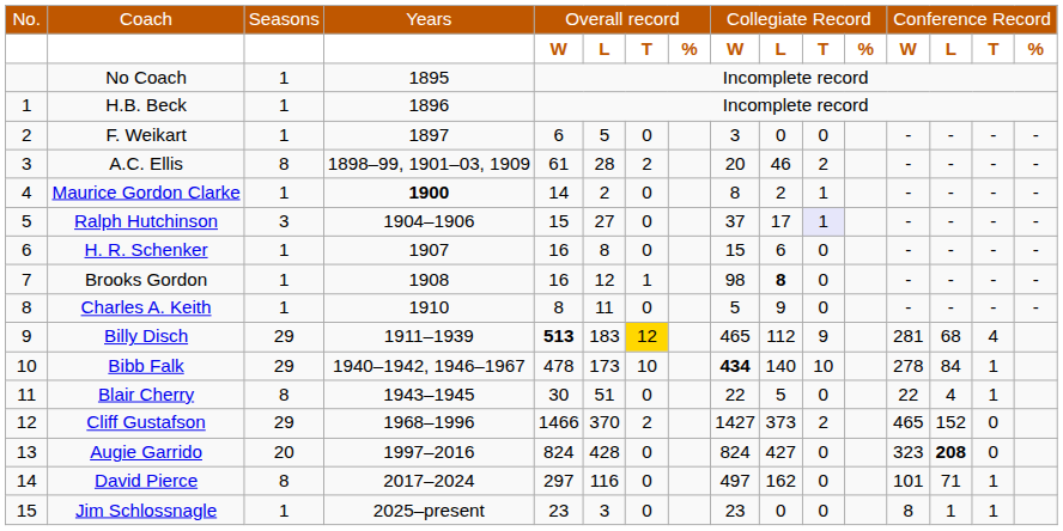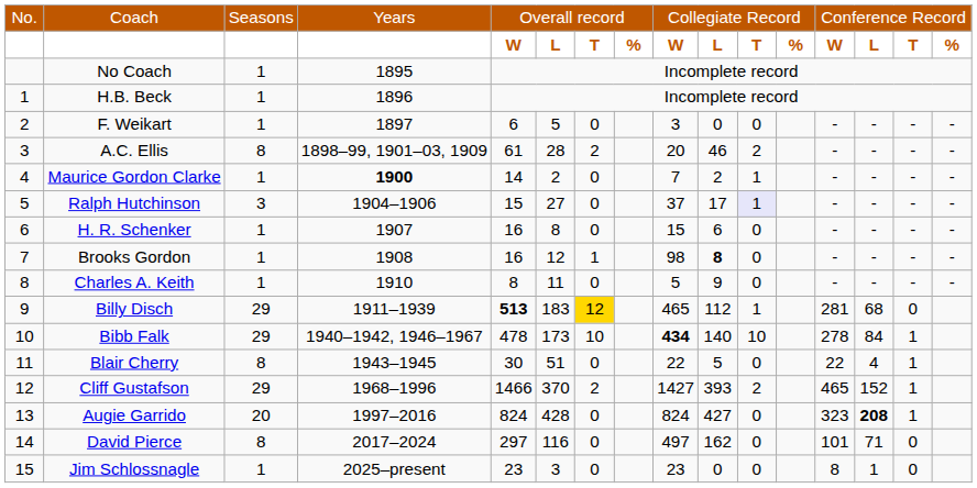 <table class="wikitable" style="text-align:center">
 <tr>
 <td style= "width:30px; background: #BF5700; color:white">No.</td>
 <td style= "background: #BF5700; color:white">Coach</td>
 <td style= "background: #BF5700; color:white">Seasons</td>
 <td style= "background: #BF5700; color:white">Years</td>
 <td colspan="4" style= "background: #BF5700; color:white">Overall record</td>
 <td colspan="4" style= "background: #BF5700; color:white">Collegiate Record</td>
 <td colspan="4" style= "background: #BF5700; color:white">Conference Record</td>
 </tr>
 <tr>
 <th style="background: white; color:#BF5700"></th>
 <th style="background: white; color:#BF5700"></th>
 <th style="background: white; color:#BF5700"></th>
 <th style="background: white; color:#BF5700"></th>
 <th style="width:30px; background: white; color:#BF5700">W</th>
 <th style="width:30px; background: white; color:#BF5700">L</th>
 <th style="width:30px; background: white; color:#BF5700">T</th>
 <th style="width:30px; background: white; color:#BF5700">%</th>
 <th style="width:30px; background: white; color:#BF5700">W</th>
 <th style="width:30px; background: white; color:#BF5700">L</th>
 <th style="width:30px; background: white; color:#BF5700">T</th>
 <th style="width:30px; background: white; color:#BF5700">%</th>
 <th style="width:30px; background: white; color:#BF5700">W</th>
 <th style="width:30px; background: white; color:#BF5700">L</th>
 <th style="width:30px; background: white; color:#BF5700">T</th>
 <th style="width:30px; background: white; color:#BF5700">%</th>
 </tr>
 <tr>
 <td></td>
 <td>No Coach</td>
 <td>1</td>
 <td>1895</td>
 <td colspan="12">Incomplete record</td>
 </tr>
 <tr>
 <td>1</td>
 <td>H.B. Beck</td>
 <td>1</td>
 <td>1896</td>
 <td colspan="12">Incomplete record</td>
 </tr>
 <tr>
 <td>2</td>
 <td>F. Weikart</td>
 <td>1</td>
 <td>1897</td>
 <td>6</td>
 <td>5</td>
 <td>0</td>
 <td></td>
 <td>3</td>
 <td>0</td>
 <td>0</td>
 <td></td>
 <td>-</td>
 <td>-</td>
 <td>-</td>
 <td>-</td>
 </tr>
 <tr>
 <td>3</td>
 <td>A.C. Ellis</td>
 <td>8</td>
 <td>1898–99, 1901–03, 1909</td>
 <td>61</td>
 <td>28</td>
 <td>2</td>
 <td></td>
 <td>20</td>
 <td>46</td>
 <td>2</td>
 <td></td>
 <td>-</td>
 <td>-</td>
 <td>-</td>
 <td>-</td>
 </tr>
 <tr>
 <td>4</td>
 <td><a href='#'>Maurice Gordon Clarke</a></td>
 <td>1</td>
 <td><strong>1900</strong></td>
 <td>14</td>
 <td>2</td>
 <td>0</td>
 <td></td>
-<td>8</td>
+<td>7</td>
 <td>2</td>
 <td>1</td>
 <td></td>
 <td>-</td>
 <td>-</td>
 <td>-</td>
 <td>-</td>
 </tr>
 <tr>
 <td>5</td>
 <td><a href='#'>Ralph Hutchinson</a></td>
 <td>3</td>
 <td>1904–1906</td>
 <td>15</td>
 <td>27</td>
 <td>0</td>
 <td></td>
 <td>37</td>
 <td>17</td>
 <td style="background: lavender;">1</td>
 <td></td>
 <td>-</td>
 <td>-</td>
 <td>-</td>
 <td>-</td>
 </tr>
 <tr>
 <td>6</td>
 <td><a href='#'>H. R. Schenker</a></td>
 <td>1</td>
 <td>1907</td>
 <td>16</td>
 <td>8</td>
 <td>0</td>
 <td></td>
 <td>15</td>
 <td>6</td>
 <td>0</td>
 <td></td>
 <td>-</td>
 <td>-</td>
 <td>-</td>
 <td>-</td>
 </tr>
 <tr>
 <td>7</td>
 <td>Brooks Gordon</td>
 <td>1</td>
 <td>1908</td>
 <td>16</td>
 <td>12</td>
 <td>1</td>
 <td></td>
 <td>98</td>
 <td><strong>8</strong></td>
 <td>0</td>
 <td></td>
 <td>-</td>
 <td>-</td>
 <td>-</td>
 <td>-</td>
 </tr>
 <tr>
 <td>8</td>
 <td><a href='#'>Charles A. Keith</a></td>
 <td>1</td>
 <td>1910</td>
 <td>8</td>
 <td>11</td>
 <td>0</td>
 <td></td>
 <td>5</td>
 <td>9</td>
 <td>0</td>
 <td></td>
 <td>-</td>
 <td>-</td>
 <td>-</td>
 <td>-</td>
 </tr>
 <tr>
 <td>9</td>
 <td><a href='#'>Billy Disch</a></td>
 <td>29</td>
 <td>1911–1939</td>
 <td><strong>513</strong></td>
 <td>183</td>
 <td style="background: gold;">12</td>
 <td></td>
 <td>465</td>
 <td>112</td>
-<td>9</td>
+<td>1</td>
 <td></td>
 <td>281</td>
 <td>68</td>
-<td>4</td>
+<td>0</td>
 <td></td>
 </tr>
 <tr>
 <td>10</td>
 <td><a href='#'>Bibb Falk</a></td>
 <td>29</td>
 <td>1940–1942, 1946–1967</td>
 <td>478</td>
 <td>173</td>
 <td>10</td>
 <td></td>
 <td><strong>434</strong></td>
 <td>140</td>
 <td>10</td>
 <td></td>
 <td>278</td>
 <td>84</td>
 <td>1</td>
 <td></td>
 </tr>
 <tr>
 <td>11</td>
 <td><a href='#'>Blair Cherry</a></td>
 <td>8</td>
 <td>1943–1945</td>
 <td>30</td>
 <td>51</td>
 <td>0</td>
 <td></td>
 <td>22</td>
 <td>5</td>
 <td>0</td>
 <td></td>
 <td>22</td>
 <td>4</td>
 <td>1</td>
 <td></td>
 </tr>
 <tr>
 <td>12</td>
 <td><a href='#'>Cliff Gustafson</a></td>
 <td>29</td>
 <td>1968–1996</td>
 <td>1466</td>
 <td>370</td>
 <td>2</td>
 <td></td>
 <td>1427</td>
-<td>373</td>
+<td>393</td>
 <td>2</td>
 <td></td>
 <td>465</td>
 <td>152</td>
-<td>0</td>
+<td>1</td>
 <td></td>
 </tr>
 <tr>
 <td>13</td>
 <td><a href='#'>Augie Garrido</a></td>
 <td>20</td>
 <td>1997–2016</td>
 <td>824</td>
 <td>428</td>
 <td>0</td>
 <td></td>
 <td>824</td>
 <td>427</td>
 <td>0</td>
 <td></td>
 <td>323</td>
 <td><strong>208</strong></td>
-<td>0</td>
+<td>1</td>
 <td></td>
 </tr>
 <tr>
 <td>14</td>
 <td><a href='#'>David Pierce</a></td>
 <td>8</td>
 <td>2017–2024</td>
 <td>297</td>
 <td>116</td>
 <td>0</td>
 <td></td>
 <td>497</td>
 <td>162</td>
 <td>0</td>
 <td></td>
 <td>101</td>
 <td>71</td>
-<td>1</td>
+<td>0</td>
 <td></td>
 </tr>
 <tr>
 <td>15</td>
 <td><a href='#'>Jim Schlossnagle</a></td>
 <td>1</td>
 <td>2025–present</td>
 <td>23</td>
 <td>3</td>
 <td>0</td>
 <td></td>
 <td>23</td>
 <td>0</td>
 <td>0</td>
 <td></td>
 <td>8</td>
 <td>1</td>
-<td>1</td>
+<td>0</td>
 <td></td>
 </tr>
 </table>
